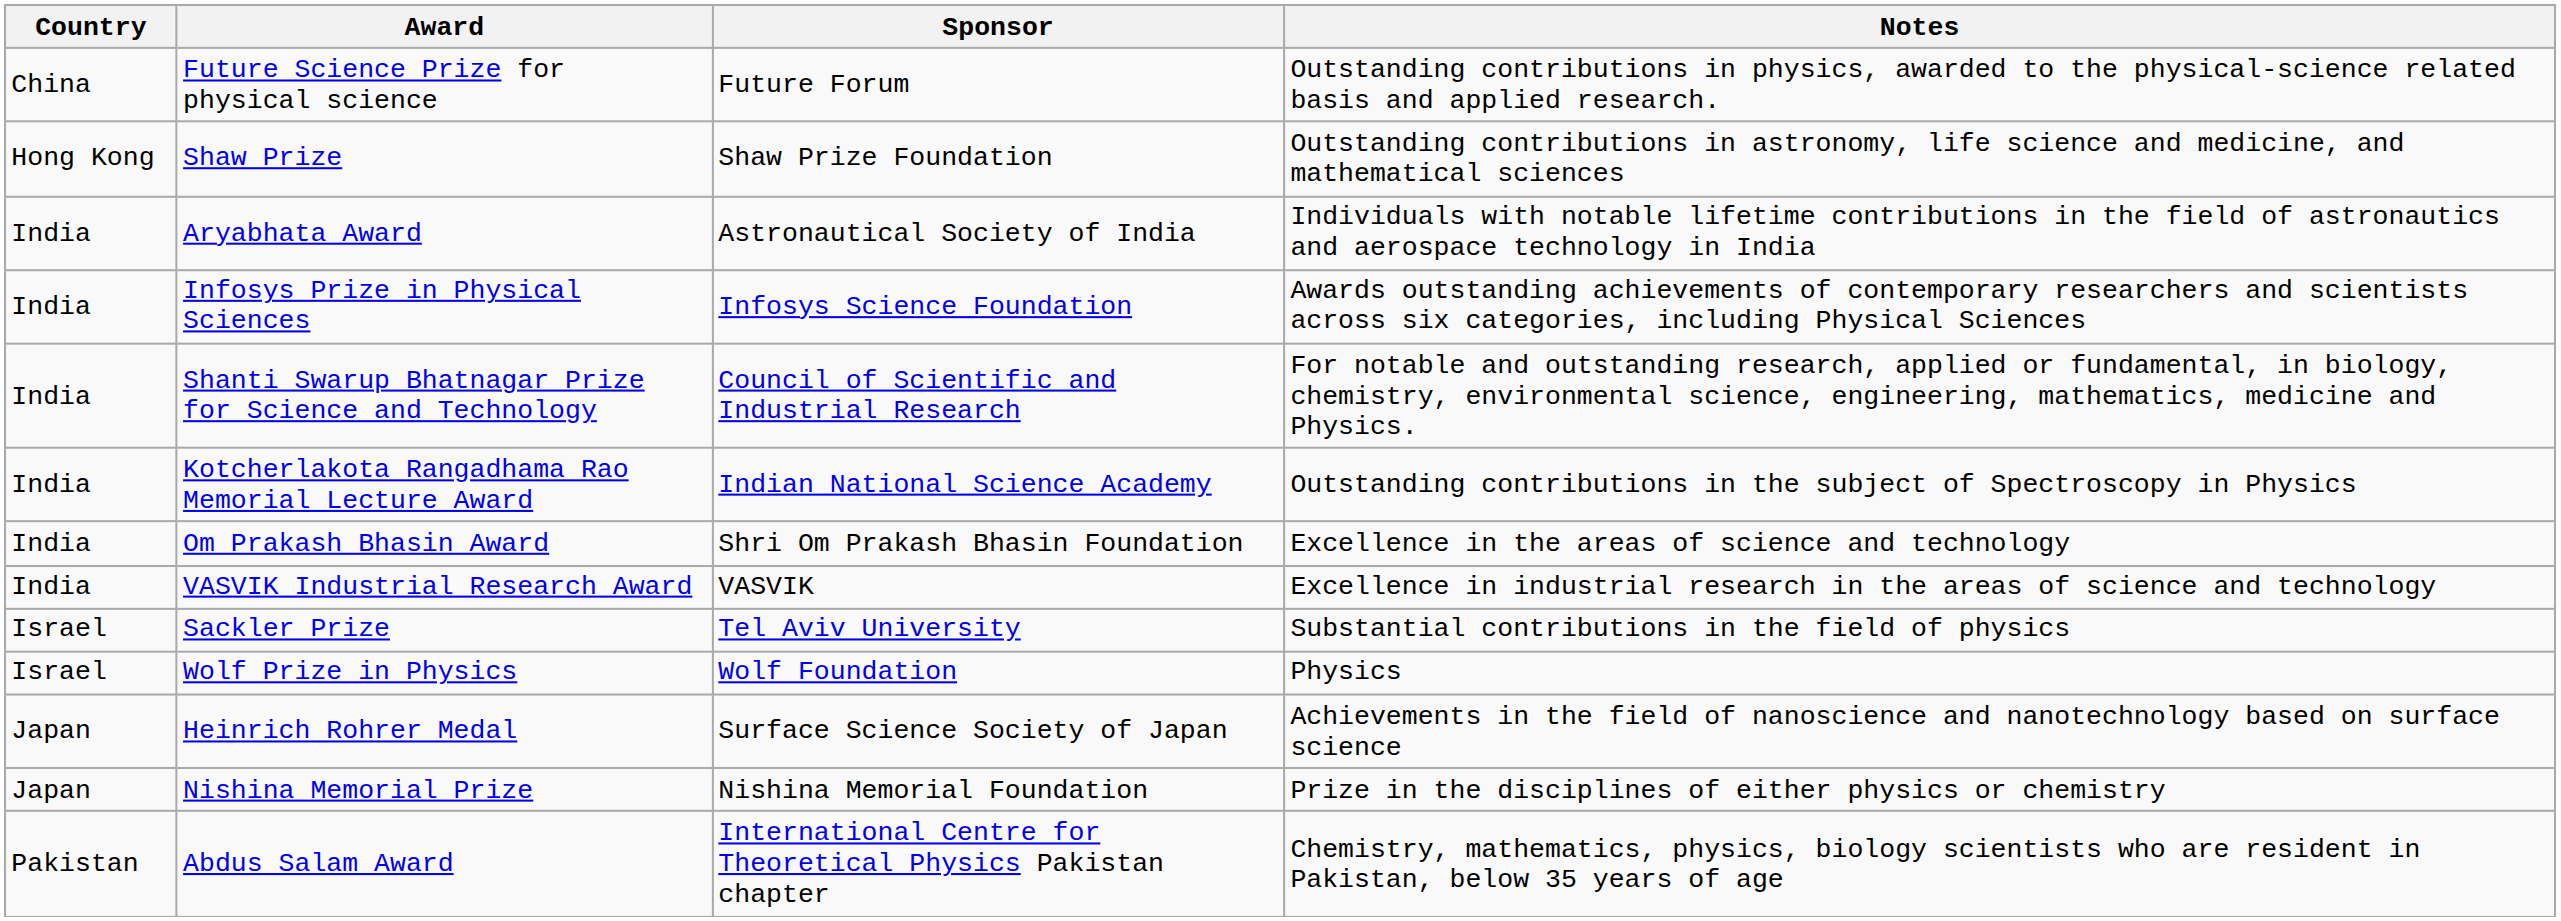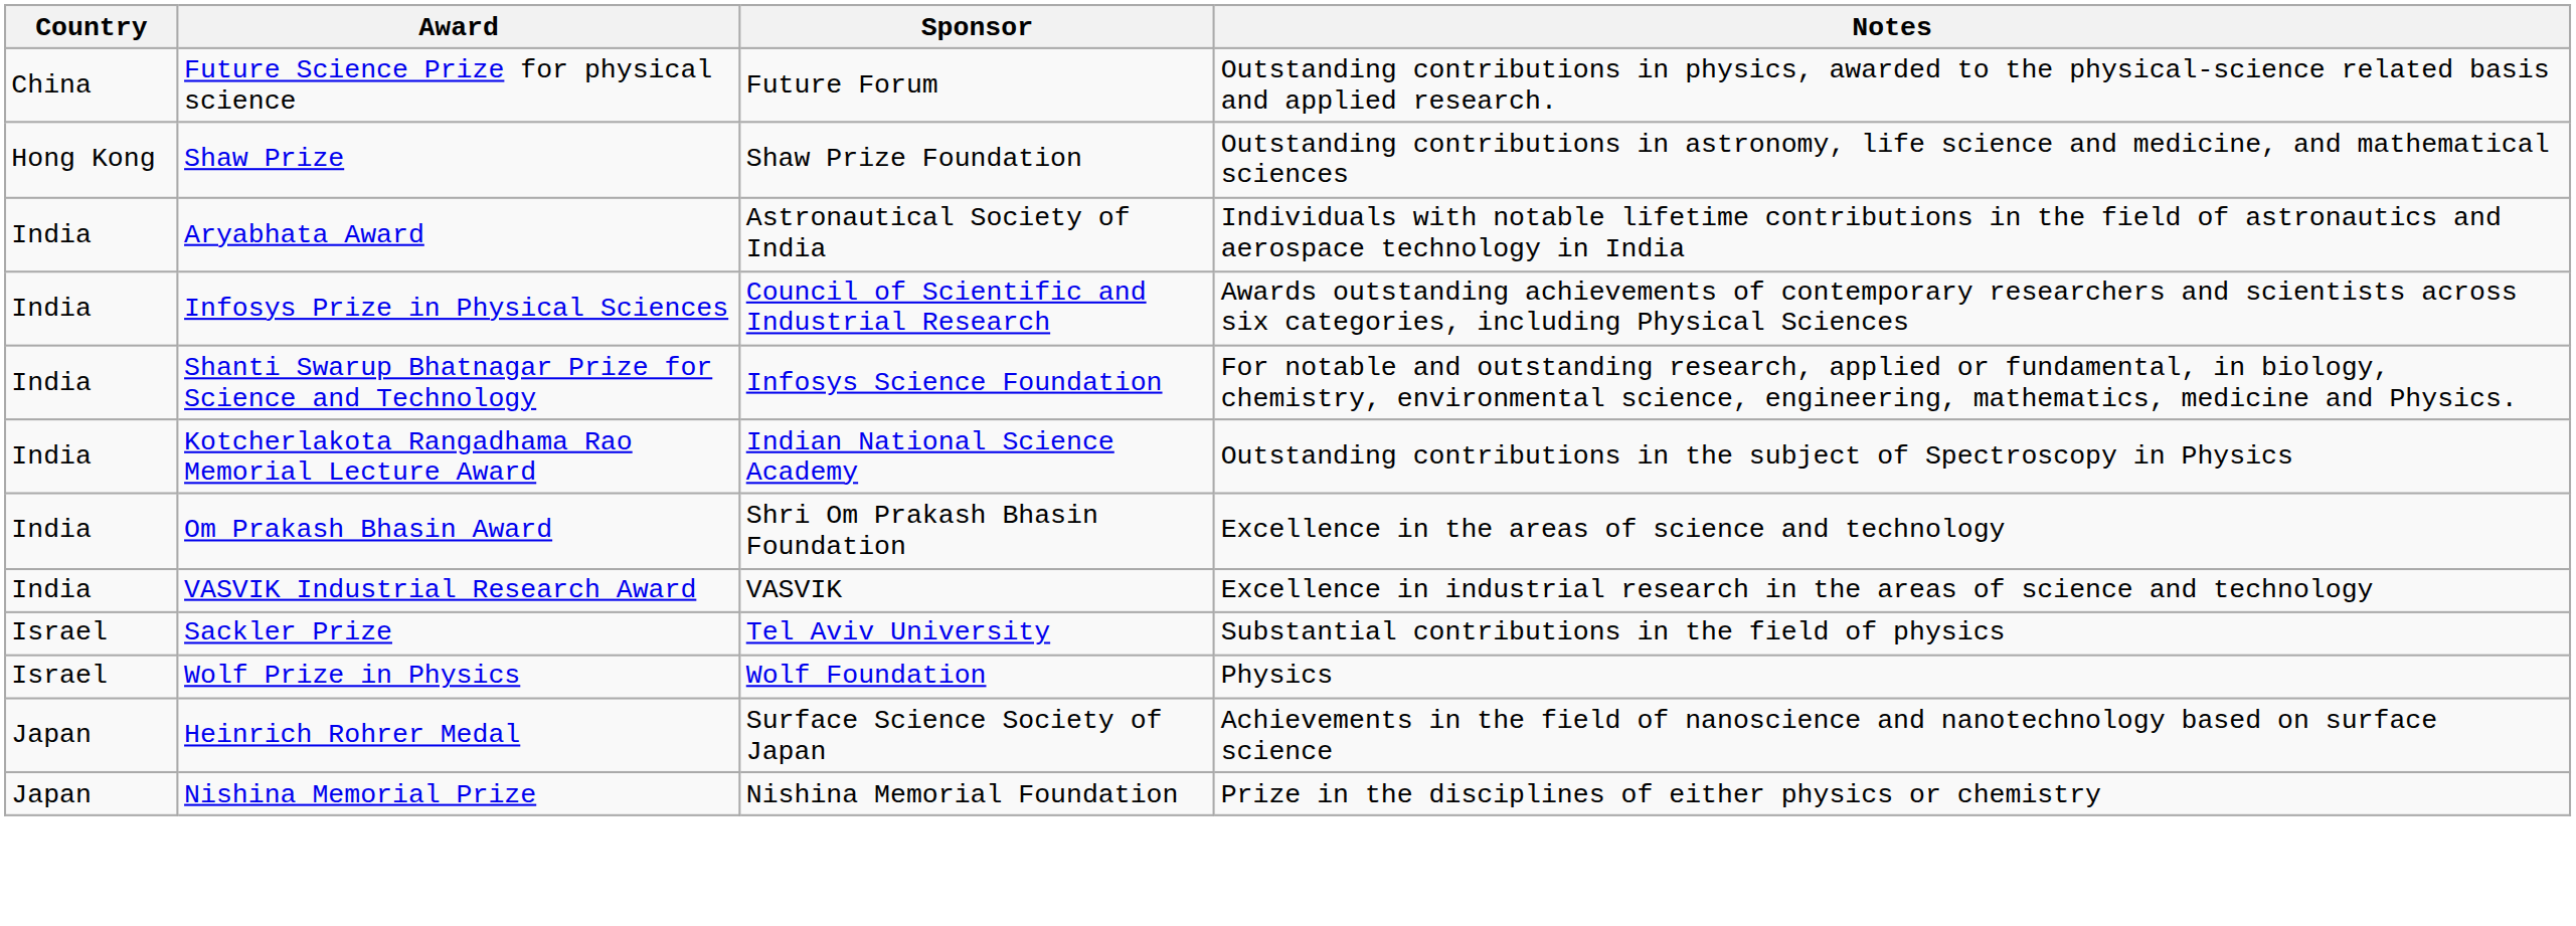 <table Class="wikitable sortable">
 <tr>
 <th style="width:6em;">Country</th>
 <th>Award</th>
 <th>Sponsor</th>
 <th>Notes</th>
 </tr>
 <tr>
 <td>China</td>
 <td><a href='#'>Future Science Prize</a> for physical science</td>
 <td>Future Forum</td>
 <td>Outstanding contributions in physics,  awarded to the physical-science related basis and applied research.</td>
 </tr>
 <tr>
 <td>Hong Kong</td>
 <td><a href='#'>Shaw Prize</a></td>
 <td>Shaw Prize Foundation</td>
 <td>Outstanding contributions in astronomy, life science and medicine, and mathematical sciences</td>
 </tr>
 <tr>
 <td>India</td>
 <td><a href='#'>Aryabhata Award</a></td>
 <td>Astronautical Society of India</td>
 <td>Individuals with notable lifetime contributions in the field of astronautics and aerospace technology in India</td>
 </tr>
 <tr>
 <td>India</td>
 <td><a href='#'>Infosys Prize in Physical Sciences</a></td>
-<td><a href='#'>Infosys Science Foundation</a></td>
+<td><a href='#'>Council of Scientific and Industrial Research</a></td>
 <td>Awards outstanding achievements of contemporary researchers and scientists across six categories, including Physical Sciences</td>
 </tr>
 <tr>
 <td>India</td>
 <td><a href='#'>Shanti Swarup Bhatnagar Prize for Science and Technology</a></td>
-<td><a href='#'>Council of Scientific and Industrial Research</a></td>
+<td><a href='#'>Infosys Science Foundation</a></td>
 <td>For notable and outstanding research, applied or fundamental, in biology, chemistry, environmental science, engineering, mathematics, medicine and Physics.</td>
 </tr>
 <tr>
 <td>India</td>
 <td><a href='#'>Kotcherlakota Rangadhama Rao Memorial Lecture Award</a></td>
 <td><a href='#'>Indian National Science Academy</a></td>
 <td>Outstanding contributions in the subject of Spectroscopy in Physics</td>
 </tr>
 <tr>
 <td>India</td>
 <td><a href='#'>Om Prakash Bhasin Award</a></td>
 <td>Shri Om Prakash Bhasin Foundation</td>
 <td>Excellence in the areas of science and technology</td>
 </tr>
 <tr>
 <td>India</td>
 <td><a href='#'>VASVIK Industrial Research Award</a></td>
 <td>VASVIK</td>
 <td>Excellence in industrial research in the areas of science and technology</td>
 </tr>
 <tr>
 <td>Israel</td>
 <td><a href='#'>Sackler Prize</a></td>
 <td><a href='#'>Tel Aviv University</a></td>
 <td>Substantial contributions in the field of physics</td>
 </tr>
 <tr>
 <td>Israel</td>
 <td><a href='#'>Wolf Prize in Physics</a></td>
 <td><a href='#'>Wolf Foundation</a></td>
 <td>Physics</td>
 </tr>
 <tr>
 <td>Japan</td>
 <td><a href='#'>Heinrich Rohrer Medal</a></td>
 <td>Surface Science Society of Japan</td>
 <td>Achievements in the field of nanoscience and nanotechnology based on surface science</td>
 </tr>
 <tr>
 <td>Japan</td>
 <td><a href='#'>Nishina Memorial Prize</a></td>
 <td>Nishina Memorial Foundation</td>
 <td>Prize in the disciplines of either physics or chemistry</td>
 </tr>
-<tr>
-<td>Pakistan</td>
-<td><a href='#'>Abdus Salam Award</a></td>
-<td><a href='#'>International Centre for Theoretical Physics</a> Pakistan chapter</td>
-<td>Chemistry, mathematics, physics, biology scientists who are resident in Pakistan, below 35 years of age</td>
-</tr>
 </table>
